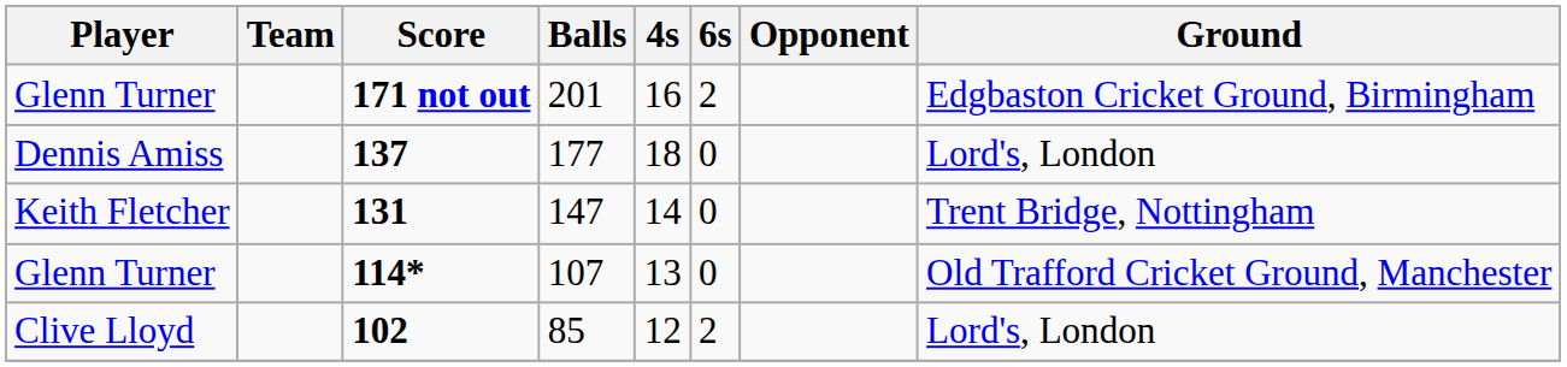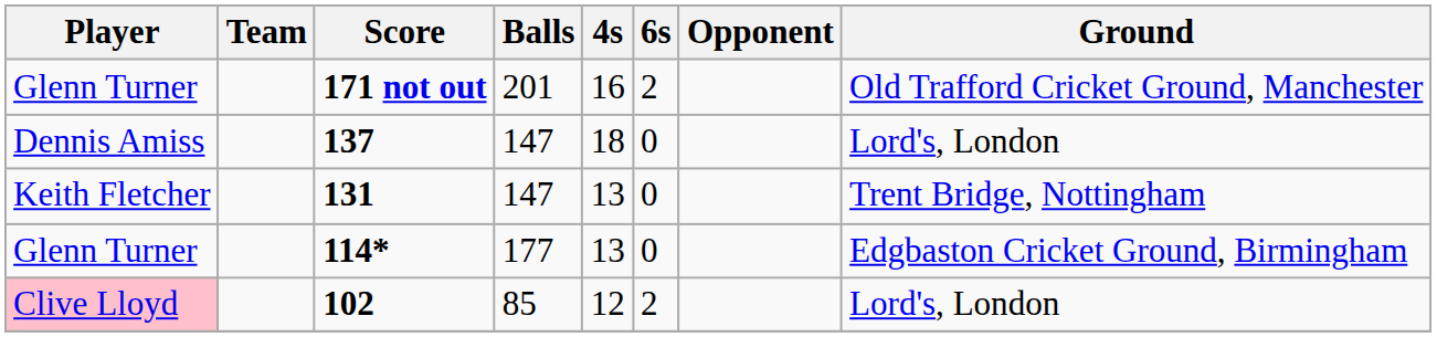 <table class="wikitable">
 <tr>
 <th>Player</th>
 <th>Team</th>
 <th>Score</th>
 <th>Balls</th>
 <th>4s</th>
 <th>6s</th>
 <th>Opponent</th>
 <th>Ground</th>
 </tr>
 <tr>
 <td><a href='#'>Glenn Turner</a></td>
 <td></td>
 <td><strong>171 <a href='#'>not out</a></strong></td>
 <td>201</td>
 <td>16</td>
 <td>2</td>
 <td></td>
-<td><a href='#'>Edgbaston Cricket Ground</a>, <a href='#'>Birmingham</a></td>
+<td><a href='#'>Old Trafford Cricket Ground</a>, <a href='#'>Manchester</a></td>
 </tr>
 <tr>
 <td><a href='#'>Dennis Amiss</a></td>
 <td></td>
 <td><strong>137</strong></td>
-<td>177</td>
+<td>147</td>
 <td>18</td>
 <td>0</td>
 <td></td>
 <td><a href='#'>Lord's</a>, London</td>
 </tr>
 <tr>
 <td><a href='#'>Keith Fletcher</a></td>
 <td></td>
 <td><strong>131</strong></td>
 <td>147</td>
-<td>14</td>
+<td>13</td>
 <td>0</td>
 <td></td>
 <td><a href='#'>Trent Bridge</a>, <a href='#'>Nottingham</a></td>
 </tr>
 <tr>
 <td><a href='#'>Glenn Turner</a></td>
 <td></td>
 <td><strong>114*</strong></td>
-<td>107</td>
+<td>177</td>
 <td>13</td>
 <td>0</td>
 <td></td>
-<td><a href='#'>Old Trafford Cricket Ground</a>, <a href='#'>Manchester</a></td>
+<td><a href='#'>Edgbaston Cricket Ground</a>, <a href='#'>Birmingham</a></td>
 </tr>
 <tr>
-<td><a href='#'>Clive Lloyd</a></td>
+<td style="background: pink;"><a href='#'>Clive Lloyd</a></td>
 <td></td>
 <td><strong>102</strong></td>
 <td>85</td>
 <td>12</td>
 <td>2</td>
 <td></td>
 <td><a href='#'>Lord's</a>, London</td>
 </tr>
 <tr>
 </tr>
 </table>
